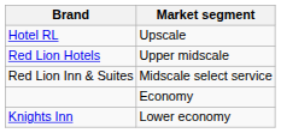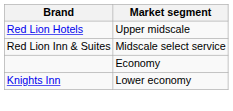 <table class="wikitable">
 <tr>
 <th>Brand</th>
 <th>Market segment</th>
-</tr>
-<tr>
-<td><a href='#'>Hotel RL</a></td>
-<td>Upscale</td>
 </tr>
 <tr>
 <td><a href='#'>Red Lion Hotels</a></td>
 <td>Upper midscale</td>
 </tr>
 <tr>
 <td>Red Lion Inn & Suites</td>
 <td>Midscale select service</td>
 </tr>
 <tr>
 <td></td>
 <td>Economy</td>
 </tr>
 <tr>
 <td><a href='#'>Knights Inn</a></td>
 <td>Lower economy</td>
 </tr>
 </table>
